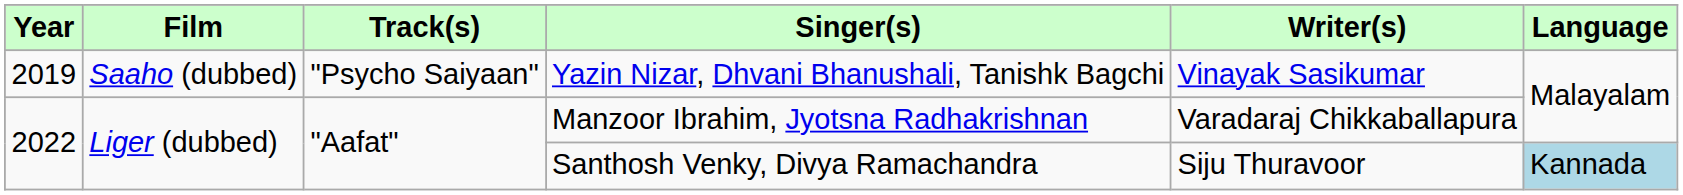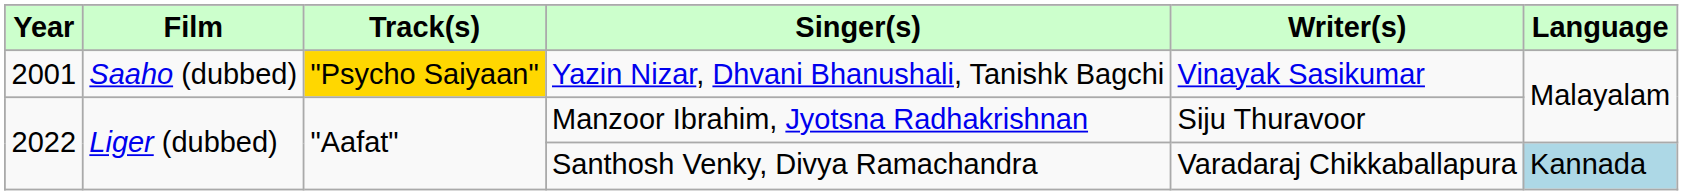 <table class="wikitable sortable">
 <tr style="background:#cfc; text-align:center;">
 <td><strong>Year</strong></td>
 <td><strong>Film</strong></td>
 <td><strong>Track(s)</strong></td>
 <td><strong>Singer(s)</strong></td>
 <td><strong>Writer(s)</strong></td>
 <td><strong>Language</strong></td>
 </tr>
 <tr>
-<td>2019</td>
+<td>2001</td>
 <td><em><a href='#'>Saaho</a></em> (dubbed)</td>
-<td>"Psycho Saiyaan"</td>
+<td style="background: gold;">"Psycho Saiyaan"</td>
 <td><a href='#'>Yazin Nizar</a>, <a href='#'>Dhvani Bhanushali</a>, Tanishk Bagchi</td>
 <td><a href='#'>Vinayak Sasikumar</a></td>
 <td rowspan="2">Malayalam</td>
 </tr>
 <tr>
 <td rowspan="2">2022</td>
 <td rowspan="2"><em><a href='#'>Liger</a></em> (dubbed)</td>
 <td rowspan="2">"Aafat"</td>
 <td>Manzoor Ibrahim, <a href='#'>Jyotsna Radhakrishnan</a></td>
-<td>Varadaraj Chikkaballapura</td>
+<td>Siju Thuravoor</td>
 </tr>
 <tr>
 <td>Santhosh Venky, Divya Ramachandra</td>
-<td>Siju Thuravoor</td>
+<td>Varadaraj Chikkaballapura</td>
 <td style="background: lightblue;">Kannada</td>
 </tr>
 </table>
